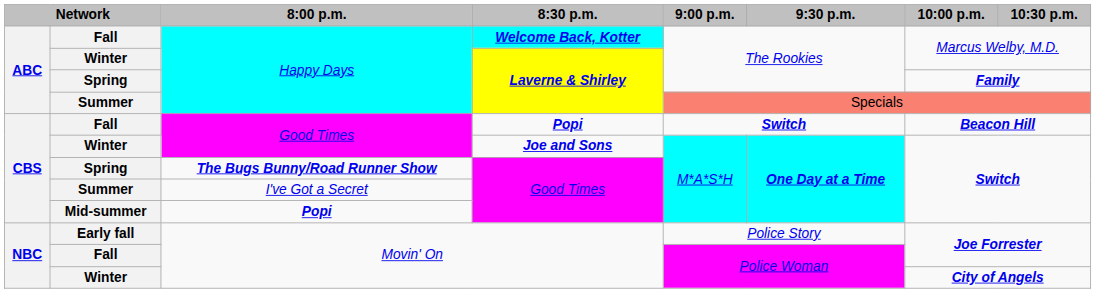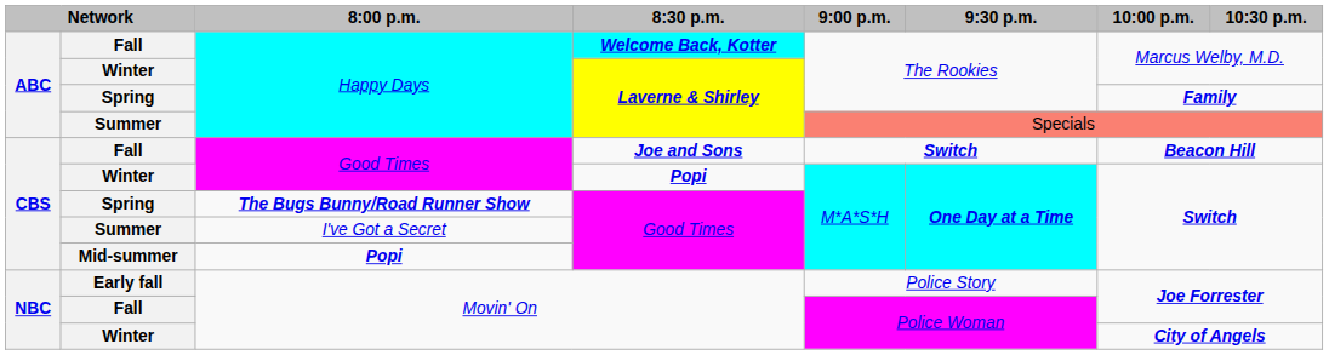 <table class="wikitable" style="width:100%;margin-right:0;text-align:center">
 <tr>
 <th colspan="2" style="background-color:#C0C0C0;text-align:center">Network</th>
 <th style="background-color:#C0C0C0;text-align:center">8:00 p.m.</th>
 <th style="background-color:#C0C0C0;text-align:center">8:30 p.m.</th>
 <th style="background-color:#C0C0C0;text-align:center">9:00 p.m.</th>
 <th style="background-color:#C0C0C0;text-align:center">9:30 p.m.</th>
 <th style="background-color:#C0C0C0;text-align:center">10:00 p.m.</th>
 <th style="background-color:#C0C0C0;text-align:center">10:30 p.m.</th>
 </tr>
 <tr>
 <th rowspan="4"><a href='#'>ABC</a></th>
 <th>Fall</th>
 <td rowspan="4" style="background:#00FFFF;"><em><a href='#'>Happy Days</a></em> </td>
 <td style="background:#00FFFF;"><strong><em><a href='#'>Welcome Back, Kotter</a></em></strong> </td>
 <td colspan="2" rowspan="3"><em><a href='#'>The Rookies</a></em></td>
 <td colspan="2" rowspan="2"><em><a href='#'>Marcus Welby, M.D.</a></em></td>
 </tr>
 <tr>
 <th>Winter</th>
 <td rowspan="3" style="background:#FFFF00;"><strong><em><a href='#'>Laverne & Shirley</a></em></strong> </td>
 </tr>
 <tr>
 <th>Spring</th>
 <td colspan="2"><strong><em><a href='#'>Family</a></em></strong></td>
 </tr>
 <tr>
 <th>Summer</th>
 <td colspan="4" style="background:#FA8072;">Specials</td>
 </tr>
 <tr>
 <th rowspan="5"><a href='#'>CBS</a></th>
 <th>Fall</th>
 <td rowspan="2" style="background:#FF00FF;"><em><a href='#'>Good Times</a></em> </td>
-<td><strong><em><a href='#'>Popi</a></em></strong></td>
+<td><strong><em><a href='#'>Joe and Sons</a></em></strong></td>
 <td colspan="2"><strong><em><a href='#'>Switch</a></em></strong></td>
 <td colspan="2"><strong><em><a href='#'>Beacon Hill</a></em></strong></td>
 </tr>
 <tr>
 <th>Winter</th>
-<td><strong><em><a href='#'>Joe and Sons</a></em></strong></td>
+<td><strong><em><a href='#'>Popi</a></em></strong></td>
 <td rowspan="4" style="background:#00FFFF;"><em><a href='#'>M*A*S*H</a></em> </td>
 <td rowspan="4" style="background:#00FFFF;"><strong><em><a href='#'>One Day at a Time</a></em></strong> </td>
 <td colspan="2" rowspan="4"><strong><em><a href='#'>Switch</a></em></strong></td>
 </tr>
 <tr>
 <th>Spring</th>
 <td><strong><em><a href='#'>The Bugs Bunny/Road Runner Show</a></em></strong></td>
 <td rowspan="3" style="background:#FF00FF;"><em><a href='#'>Good Times</a></em> </td>
 </tr>
 <tr>
 <th>Summer</th>
 <td><em><a href='#'>I've Got a Secret</a></em></td>
 </tr>
 <tr>
 <th>Mid-summer</th>
 <td><strong><em><a href='#'>Popi</a></em></strong></td>
 </tr>
 <tr>
 <th rowspan="3"><a href='#'>NBC</a></th>
 <th>Early fall</th>
 <td colspan="2" rowspan="3"><em><a href='#'>Movin' On</a></em></td>
 <td colspan="2"><em><a href='#'>Police Story</a></em></td>
 <td colspan="2" rowspan="2"><strong><em><a href='#'>Joe Forrester</a></em></strong></td>
 </tr>
 <tr>
 <th>Fall</th>
 <td colspan="2" rowspan="2" style="background:#FF00FF;"><em><a href='#'>Police Woman</a></em> </td>
 </tr>
 <tr>
 <th>Winter</th>
 <td colspan="2"><strong><em><a href='#'>City of Angels</a></em></strong></td>
 </tr>
 </table>
